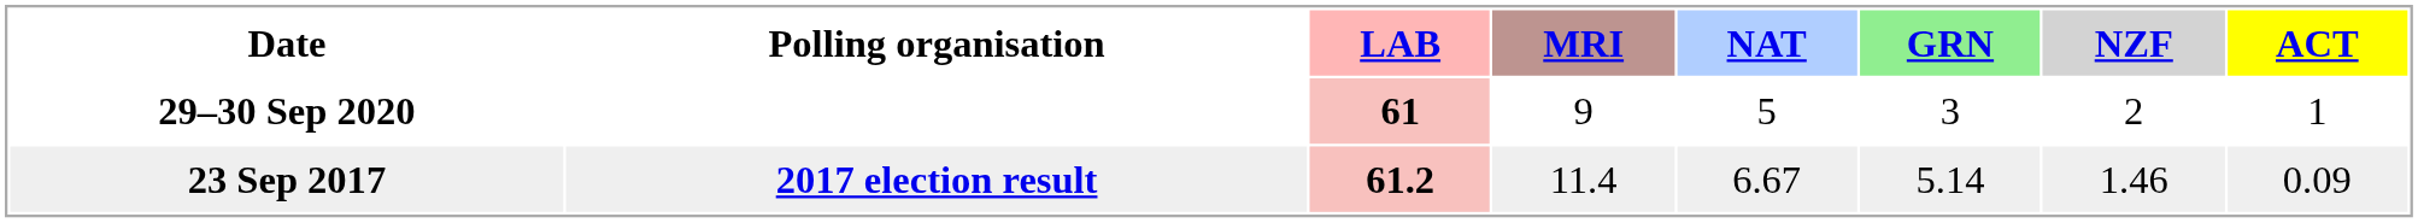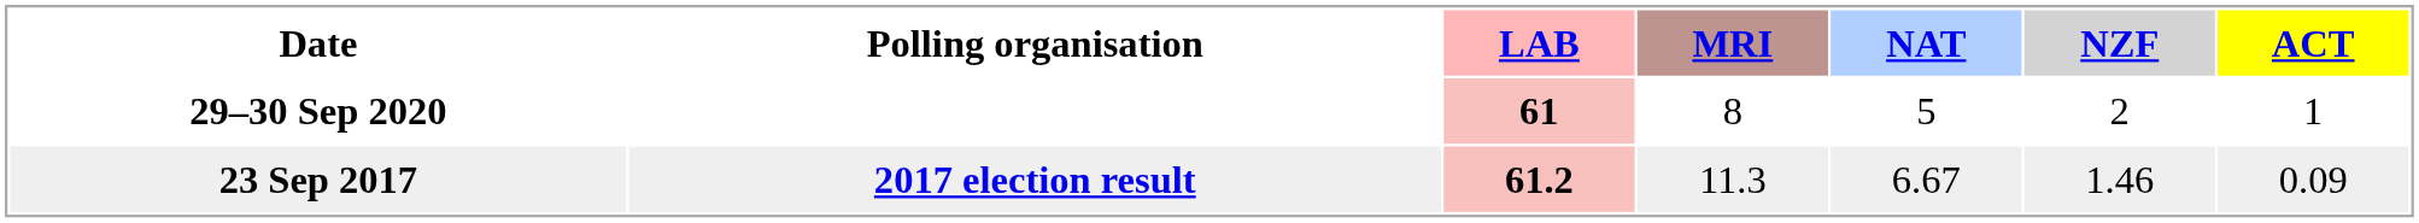 <table cellpadding="5" cellspacing="1" style="font-size:90%; line-height:14px; text-align:center; border: 1px solid #aaa">
 <tr>
 <th style="width:15em;">Date</th>
 <th style="width:20em;">Polling organisation</th>
 <th style="background-color:#FFB6B6;width:60px"><a href='#'>LAB</a></th>
 <th style="background-color:#BD9490;width:60px;"><a href='#'>MRI</a></th>
 <th style="background-color:#B0CEFF;width:60px"><a href='#'>NAT</a></th>
-<th style="background-color:#90EE90;width:60px"><a href='#'>GRN</a></th>
 <th style="background-color:#D3D3D3;width:60px"><a href='#'>NZF</a></th>
 <th style="background-color:#FFFF00;width:60px"><a href='#'>ACT</a></th>
 </tr>
 <tr>
 <td><strong>29–30 Sep 2020</strong></td>
 <td></td>
 <td style="background:#F8C1BE"><strong>61</strong></td>
-<td>9</td>
+<td>8</td>
 <td>5</td>
-<td>3</td>
 <td>2</td>
 <td>1</td>
 </tr>
 <tr style="background:#EFEFEF;">
 <td><strong>23 Sep 2017</strong></td>
 <td><strong><a href='#'>2017 election result</a></strong></td>
 <td style="background:#F8C1BE"><strong>61.2</strong></td>
-<td>11.4</td>
+<td>11.3</td>
 <td>6.67</td>
-<td>5.14</td>
 <td>1.46</td>
 <td>0.09</td>
 </tr>
 </table>
